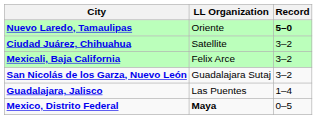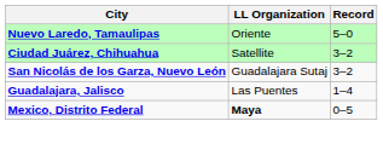 <table class="wikitable">
 <tr>
 <th>City</th>
 <th>LL Organization</th>
 <th>Record</th>
 </tr>
 <tr bgcolor=#bbffbb>
 <td> <strong><a href='#'>Nuevo Laredo, Tamaulipas</a></strong></td>
 <td>Oriente</td>
-<td><strong>5–0</strong></td>
+<td>5–0</td>
 </tr>
 <tr bgcolor=#bbffbb>
 <td> <strong><a href='#'>Ciudad Juárez, Chihuahua</a></strong></td>
 <td>Satellite</td>
-<td>3–2</td>
-</tr>
-<tr bgcolor=#bbffbb>
-<td> <strong><a href='#'>Mexicali, Baja California</a></strong></td>
-<td>Felix Arce</td>
 <td>3–2</td>
 </tr>
 <tr>
 <td> <strong><a href='#'>San Nicolás de los Garza, Nuevo León</a></strong></td>
 <td>Guadalajara Sutaj</td>
 <td>3–2</td>
 </tr>
 <tr>
 <td> <strong><a href='#'>Guadalajara, Jalisco</a></strong></td>
 <td>Las Puentes</td>
 <td>1–4</td>
 </tr>
 <tr>
 <td> <strong><a href='#'>Mexico, Distrito Federal</a></strong></td>
 <td><strong>Maya</strong></td>
 <td>0–5</td>
 </tr>
 </table>
